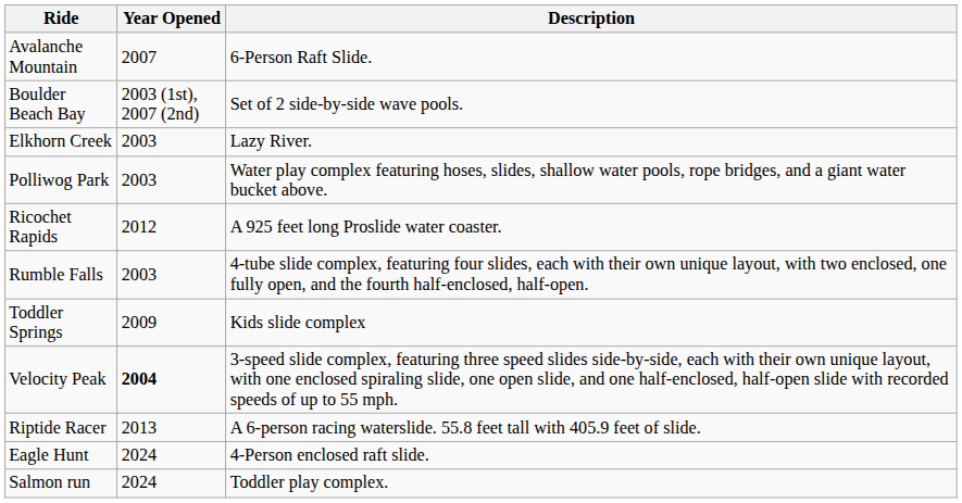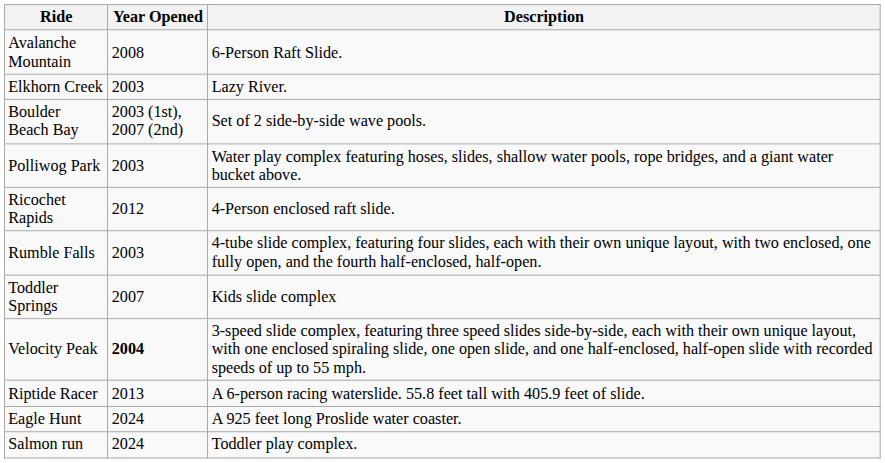 <table class=wikitable>
 <tr>
 <th>Ride</th>
 <th>Year Opened</th>
 <th>Description</th>
 </tr>
 <tr>
 <td>Avalanche Mountain</td>
-<td>2007</td>
+<td>2008</td>
 <td>6-Person Raft Slide.</td>
+</tr>
+<tr>
+<td>Elkhorn Creek</td>
+<td>2003</td>
+<td>Lazy River.</td>
 </tr>
 <tr>
 <td>Boulder Beach Bay</td>
 <td>2003 (1st), 2007 (2nd)</td>
 <td>Set of 2 side-by-side wave pools.</td>
-</tr>
-<tr>
-<td>Elkhorn Creek</td>
-<td>2003</td>
-<td>Lazy River.</td>
 </tr>
 <tr>
 <td>Polliwog Park</td>
 <td>2003</td>
 <td>Water play complex featuring hoses, slides, shallow water pools, rope bridges, and a giant water bucket above.</td>
 </tr>
 <tr>
 <td>Ricochet Rapids</td>
 <td>2012</td>
-<td>A 925 feet long Proslide water coaster.</td>
+<td>4-Person enclosed raft slide.</td>
 </tr>
 <tr>
 <td>Rumble Falls</td>
 <td>2003</td>
 <td>4-tube slide complex, featuring four slides, each with their own unique layout, with two enclosed, one fully open, and the fourth half-enclosed, half-open.</td>
 </tr>
 <tr>
 <td>Toddler Springs</td>
-<td>2009</td>
+<td>2007</td>
 <td>Kids slide complex</td>
 </tr>
 <tr>
 <td>Velocity Peak</td>
 <td><strong>2004</strong></td>
 <td>3-speed slide complex, featuring three speed slides side-by-side, each with their own unique layout, with one enclosed spiraling slide, one open slide, and one half-enclosed, half-open slide with recorded speeds of up to 55 mph.</td>
 </tr>
 <tr>
 <td>Riptide Racer</td>
 <td>2013</td>
 <td>A 6-person racing waterslide. 55.8 feet tall with 405.9 feet of slide.</td>
 </tr>
 <tr>
 <td>Eagle Hunt</td>
 <td>2024</td>
-<td>4-Person enclosed raft slide.</td>
+<td>A 925 feet long Proslide water coaster.</td>
 </tr>
 <tr>
 <td>Salmon run</td>
 <td>2024</td>
 <td>Toddler play complex.</td>
 </tr>
 </table>
